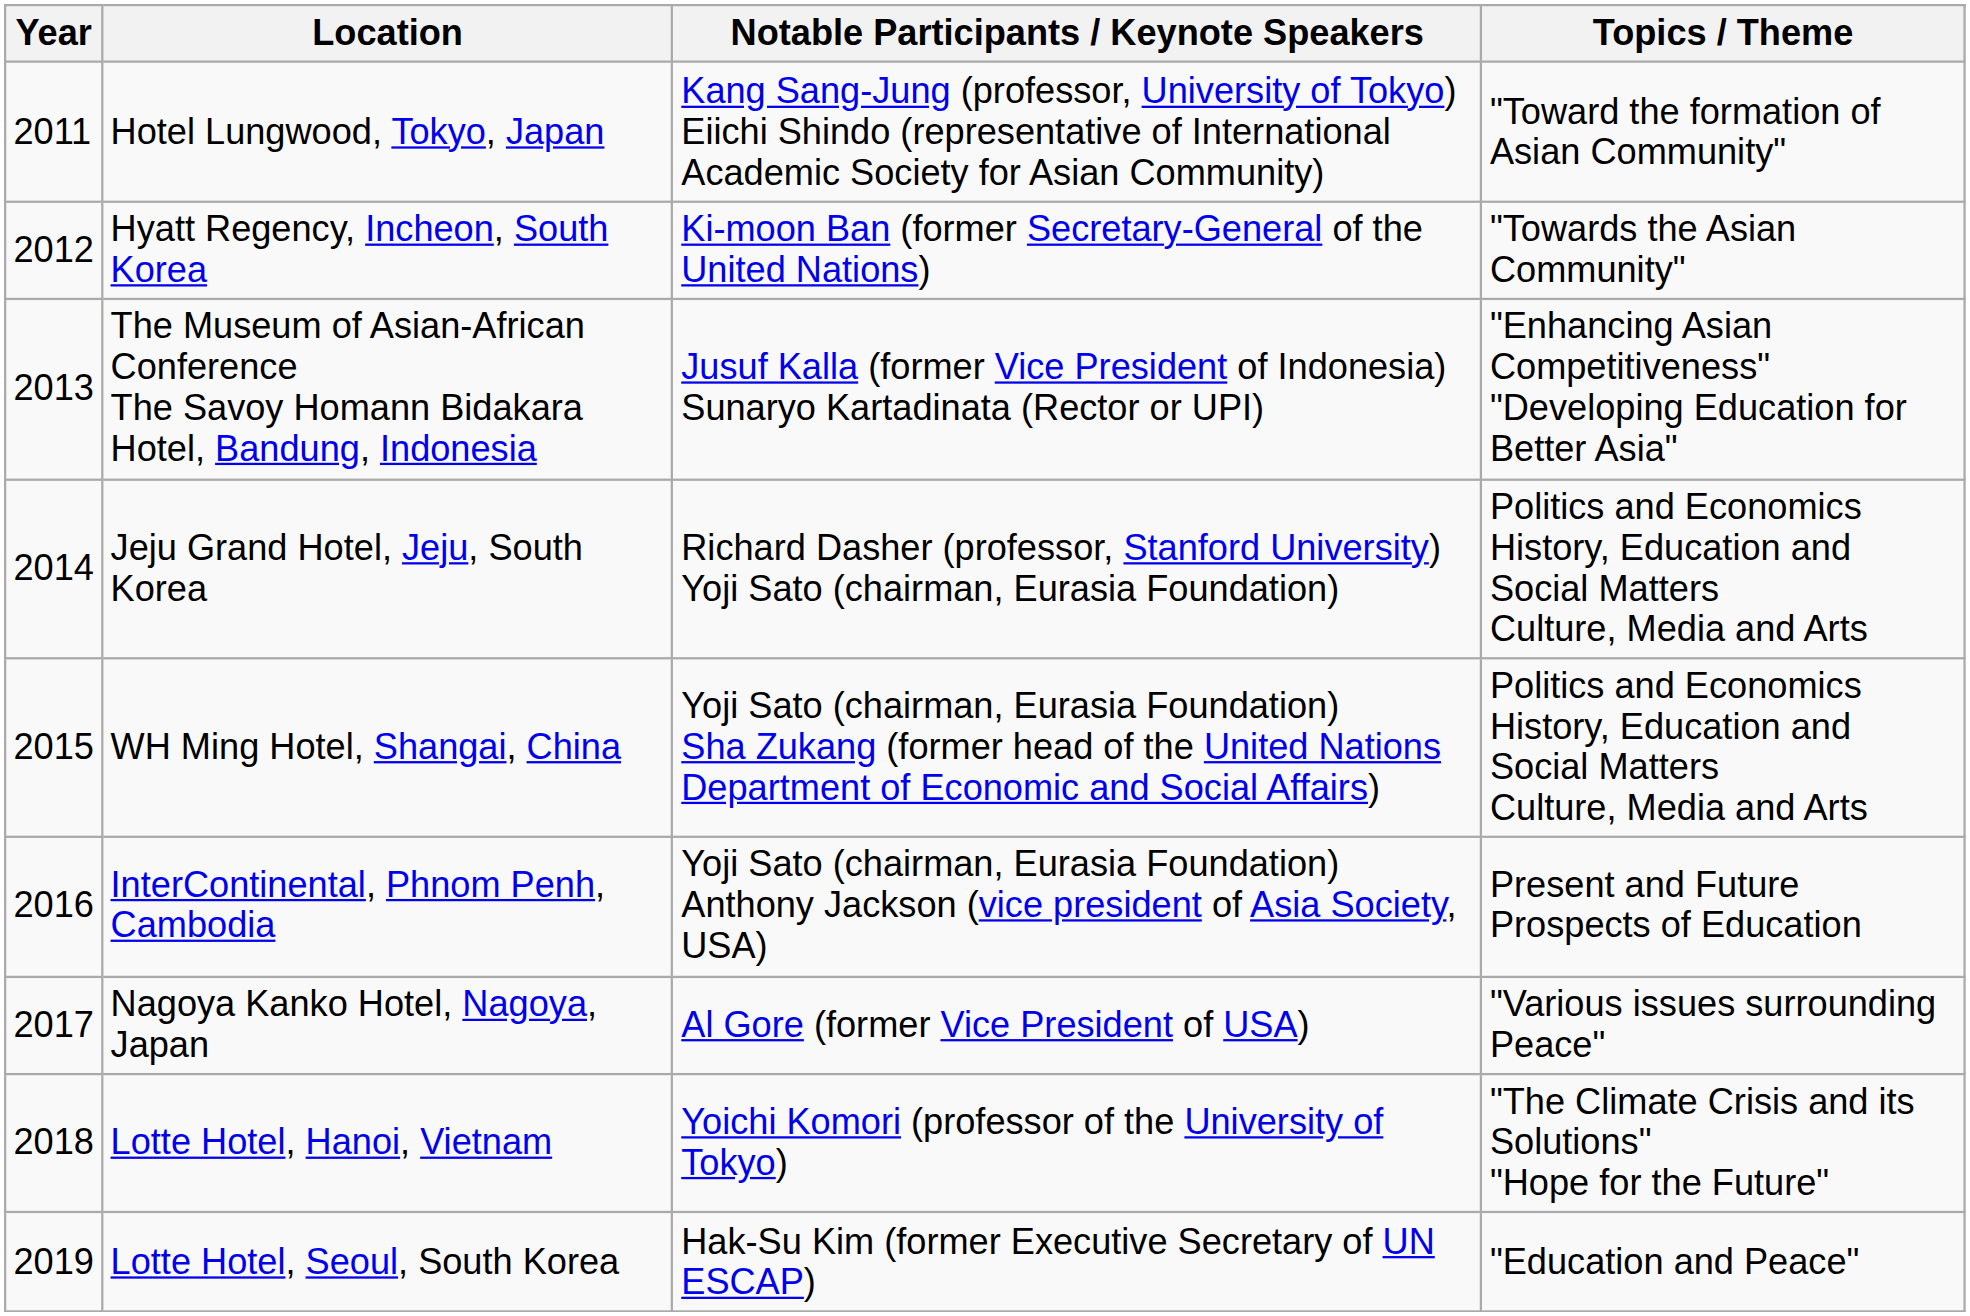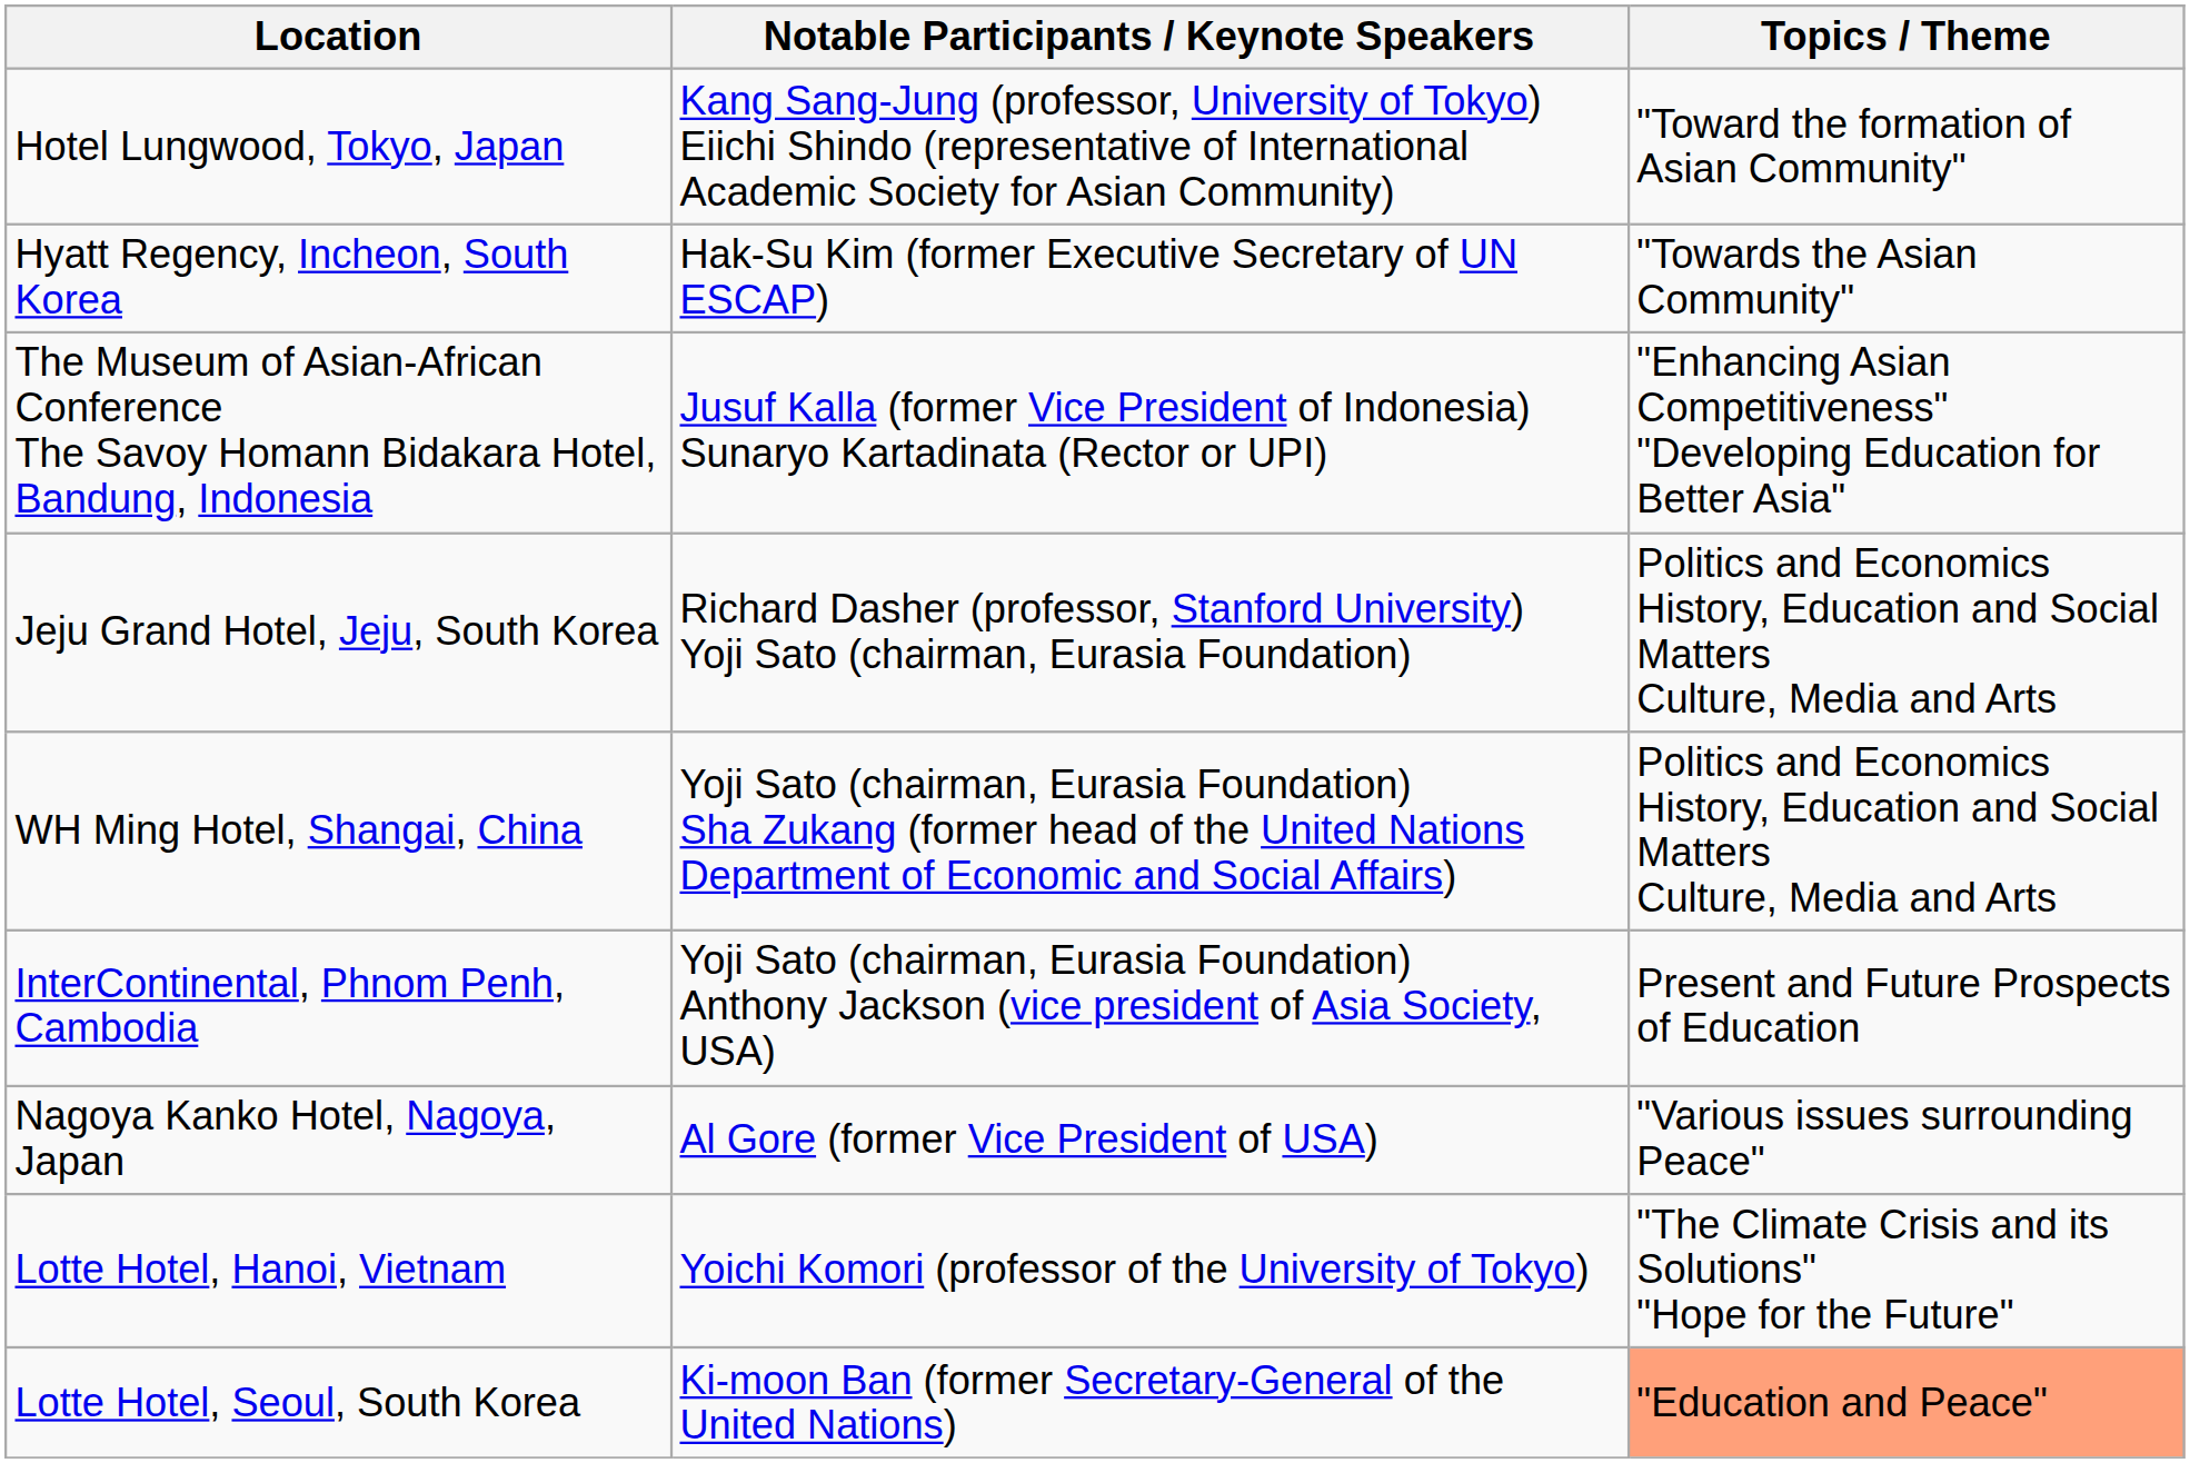 <table class="wikitable sortable">
 <tr>
-<th>Year</th>
 <th>Location</th>
 <th>Notable Participants / Keynote Speakers</th>
 <th>Topics / Theme</th>
 </tr>
 <tr>
-<td>2011</td>
 <td>Hotel Lungwood, <a href='#'>Tokyo</a>, <a href='#'>Japan</a></td>
 <td><a href='#'>Kang Sang-Jung</a> (professor, <a href='#'>University of Tokyo</a>)<br>Eiichi Shindo (representative of International Academic Society for Asian Community)</td>
 <td>"Toward the formation of Asian Community"</td>
 </tr>
 <tr>
-<td>2012</td>
 <td>Hyatt Regency, <a href='#'>Incheon</a>, <a href='#'>South Korea</a></td>
-<td><a href='#'>Ki-moon Ban</a> (former <a href='#'>Secretary-General</a> of the <a href='#'>United Nations</a>)</td>
+<td>Hak-Su Kim (former Executive Secretary of <a href='#'>UN ESCAP</a>)</td>
 <td>"Towards the Asian Community"</td>
 </tr>
 <tr>
-<td>2013</td>
 <td>The Museum of Asian-African Conference<br>The Savoy Homann Bidakara Hotel, <a href='#'>Bandung</a>, <a href='#'>Indonesia</a></td>
 <td><a href='#'>Jusuf Kalla</a> (former <a href='#'>Vice President</a> of Indonesia)<br>Sunaryo Kartadinata (Rector or UPI)</td>
 <td>"Enhancing Asian Competitiveness"<br>"Developing Education for Better Asia"</td>
 </tr>
 <tr>
-<td>2014</td>
 <td>Jeju Grand Hotel, <a href='#'>Jeju</a>, South Korea</td>
 <td>Richard Dasher (professor, <a href='#'>Stanford University</a>)<br>Yoji Sato (chairman, Eurasia Foundation)</td>
 <td>Politics and Economics<br>History, Education and Social Matters<br>Culture, Media and Arts</td>
 </tr>
 <tr>
-<td>2015</td>
 <td>WH Ming Hotel, <a href='#'>Shangai</a>, <a href='#'>China</a></td>
 <td>Yoji Sato (chairman, Eurasia Foundation)<br><a href='#'>Sha Zukang</a> (former head of the <a href='#'>United Nations Department of Economic and Social Affairs</a>)</td>
 <td>Politics and Economics<br>History, Education and Social Matters<br>Culture, Media and Arts</td>
 </tr>
 <tr>
-<td>2016</td>
 <td><a href='#'>InterContinental</a>, <a href='#'>Phnom Penh</a>, <a href='#'>Cambodia</a></td>
 <td>Yoji Sato (chairman, Eurasia Foundation)<br>Anthony Jackson (<a href='#'>vice president</a> of <a href='#'>Asia Society</a>, USA)</td>
 <td>Present and Future Prospects of Education</td>
 </tr>
 <tr>
-<td>2017</td>
 <td>Nagoya Kanko Hotel, <a href='#'>Nagoya</a>, Japan</td>
 <td><a href='#'>Al Gore</a> (former <a href='#'>Vice President</a> of <a href='#'>USA</a>)</td>
 <td>"Various issues surrounding Peace"</td>
 </tr>
 <tr>
-<td>2018</td>
 <td><a href='#'>Lotte Hotel</a>, <a href='#'>Hanoi</a>, <a href='#'>Vietnam</a></td>
 <td><a href='#'>Yoichi Komori</a> (professor of the <a href='#'>University of Tokyo</a>)</td>
 <td>"The Climate Crisis and its Solutions"<br>"Hope for the Future"</td>
 </tr>
 <tr>
-<td>2019</td>
 <td><a href='#'>Lotte Hotel</a>, <a href='#'>Seoul</a>, South Korea</td>
-<td>Hak-Su Kim (former Executive Secretary of <a href='#'>UN ESCAP</a>)</td>
-<td>"Education and Peace"</td>
+<td><a href='#'>Ki-moon Ban</a> (former <a href='#'>Secretary-General</a> of the <a href='#'>United Nations</a>)</td>
+<td style="background: lightsalmon;">"Education and Peace"</td>
 </tr>
 </table>
